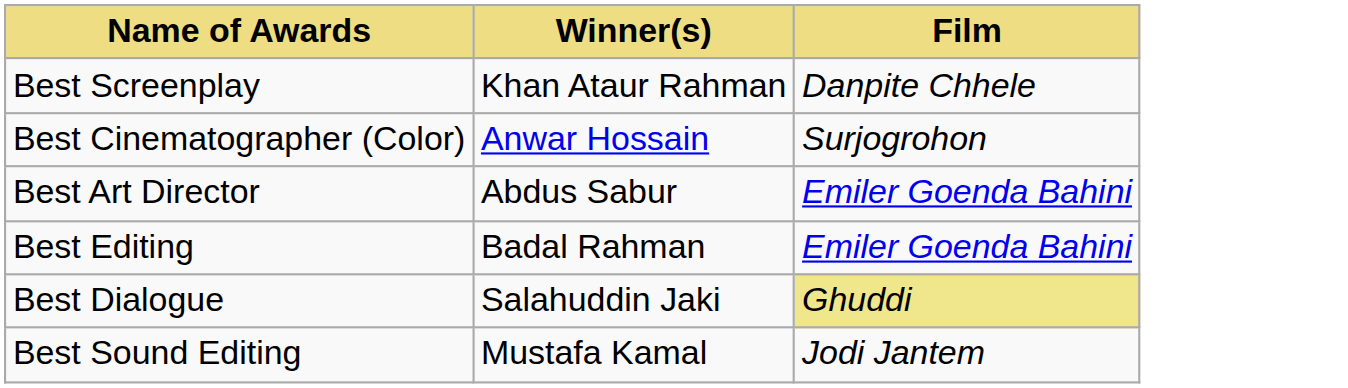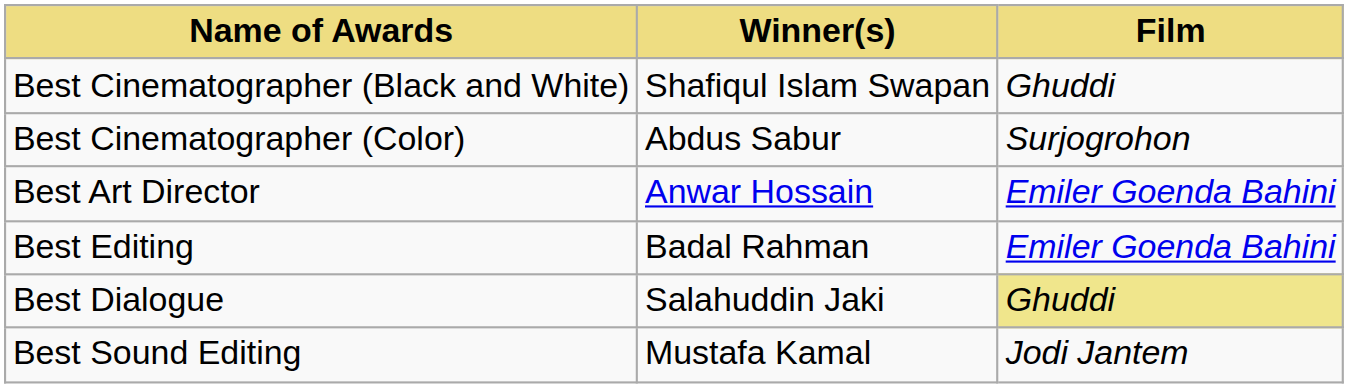 <table class="wikitable">
 <tr>
 <th style="background:#EEDD82;">Name of Awards</th>
 <th style="background:#EEDD82;">Winner(s)</th>
 <th style="background:#EEDD82;">Film</th>
 </tr>
 <tr>
-<td>Best Screenplay</td>
-<td>Khan Ataur Rahman</td>
-<td><em>Danpite Chhele</em></td>
+<td>Best Cinematographer (Black and White)</td>
+<td>Shafiqul Islam Swapan</td>
+<td><em>Ghuddi</em></td>
 </tr>
 <tr>
 <td>Best Cinematographer (Color)</td>
-<td><a href='#'>Anwar Hossain</a></td>
+<td>Abdus Sabur</td>
 <td><em>Surjogrohon</em></td>
 </tr>
 <tr>
 <td>Best Art Director</td>
-<td>Abdus Sabur</td>
+<td><a href='#'>Anwar Hossain</a></td>
 <td><em><a href='#'>Emiler Goenda Bahini</a></em></td>
 </tr>
 <tr>
 <td>Best Editing</td>
 <td>Badal Rahman</td>
 <td><em><a href='#'>Emiler Goenda Bahini</a></em></td>
 </tr>
 <tr>
 <td>Best Dialogue</td>
 <td>Salahuddin Jaki</td>
 <td style="background: khaki;"><em>Ghuddi</em></td>
 </tr>
 <tr>
 <td>Best Sound Editing</td>
 <td>Mustafa Kamal</td>
 <td><em>Jodi Jantem</em></td>
 </tr>
 </table>
